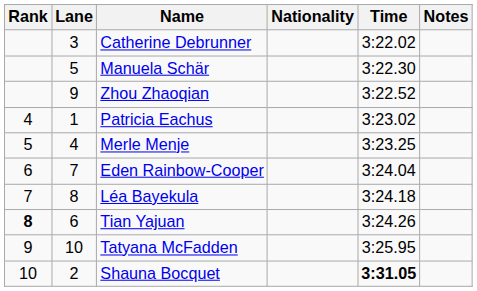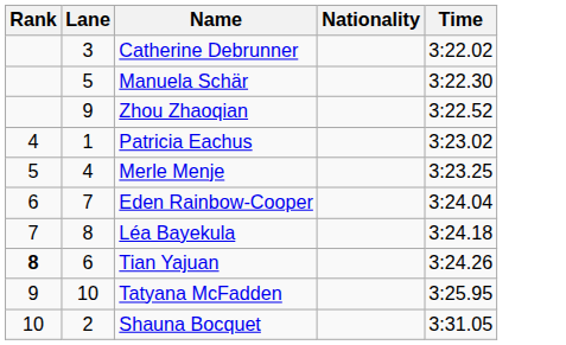 <table class="wikitable sortable" style="text-align:center">
 <tr>
 <th>Rank</th>
 <th>Lane</th>
 <th>Name</th>
 <th>Nationality</th>
 <th>Time</th>
-<th>Notes</th>
 </tr>
 <tr>
 <td></td>
 <td>3</td>
 <td align=left><a href='#'>Catherine Debrunner</a></td>
 <td align=left></td>
 <td>3:22.02</td>
-<td></td>
 </tr>
 <tr>
 <td></td>
 <td>5</td>
 <td align=left><a href='#'>Manuela Schär</a></td>
 <td align=left></td>
 <td>3:22.30</td>
-<td></td>
 </tr>
 <tr>
 <td></td>
 <td>9</td>
 <td align=left><a href='#'>Zhou Zhaoqian</a></td>
 <td align=left></td>
 <td>3:22.52</td>
-<td></td>
 </tr>
 <tr>
 <td>4</td>
 <td>1</td>
 <td align=left><a href='#'>Patricia Eachus</a></td>
 <td align=left></td>
 <td>3:23.02</td>
-<td></td>
 </tr>
 <tr>
 <td>5</td>
 <td>4</td>
 <td align=left><a href='#'>Merle Menje</a></td>
 <td align=left></td>
 <td>3:23.25</td>
-<td></td>
 </tr>
 <tr>
 <td>6</td>
 <td>7</td>
 <td align=left><a href='#'>Eden Rainbow-Cooper</a></td>
 <td align=left></td>
 <td>3:24.04</td>
-<td></td>
 </tr>
 <tr>
 <td>7</td>
 <td>8</td>
 <td align=left><a href='#'>Léa Bayekula</a></td>
 <td align=left></td>
 <td>3:24.18</td>
-<td></td>
 </tr>
 <tr>
 <td><strong>8</strong></td>
 <td>6</td>
 <td align=left><a href='#'>Tian Yajuan</a></td>
 <td align=left></td>
 <td>3:24.26</td>
-<td></td>
 </tr>
 <tr>
 <td>9</td>
 <td>10</td>
 <td align=left><a href='#'>Tatyana McFadden</a></td>
 <td align=left></td>
 <td>3:25.95</td>
-<td></td>
 </tr>
 <tr>
 <td>10</td>
 <td>2</td>
 <td align=left><a href='#'>Shauna Bocquet</a></td>
 <td align=left></td>
-<td><strong>3:31.05</strong></td>
-<td></td>
+<td>3:31.05</td>
 </tr>
 </table>
